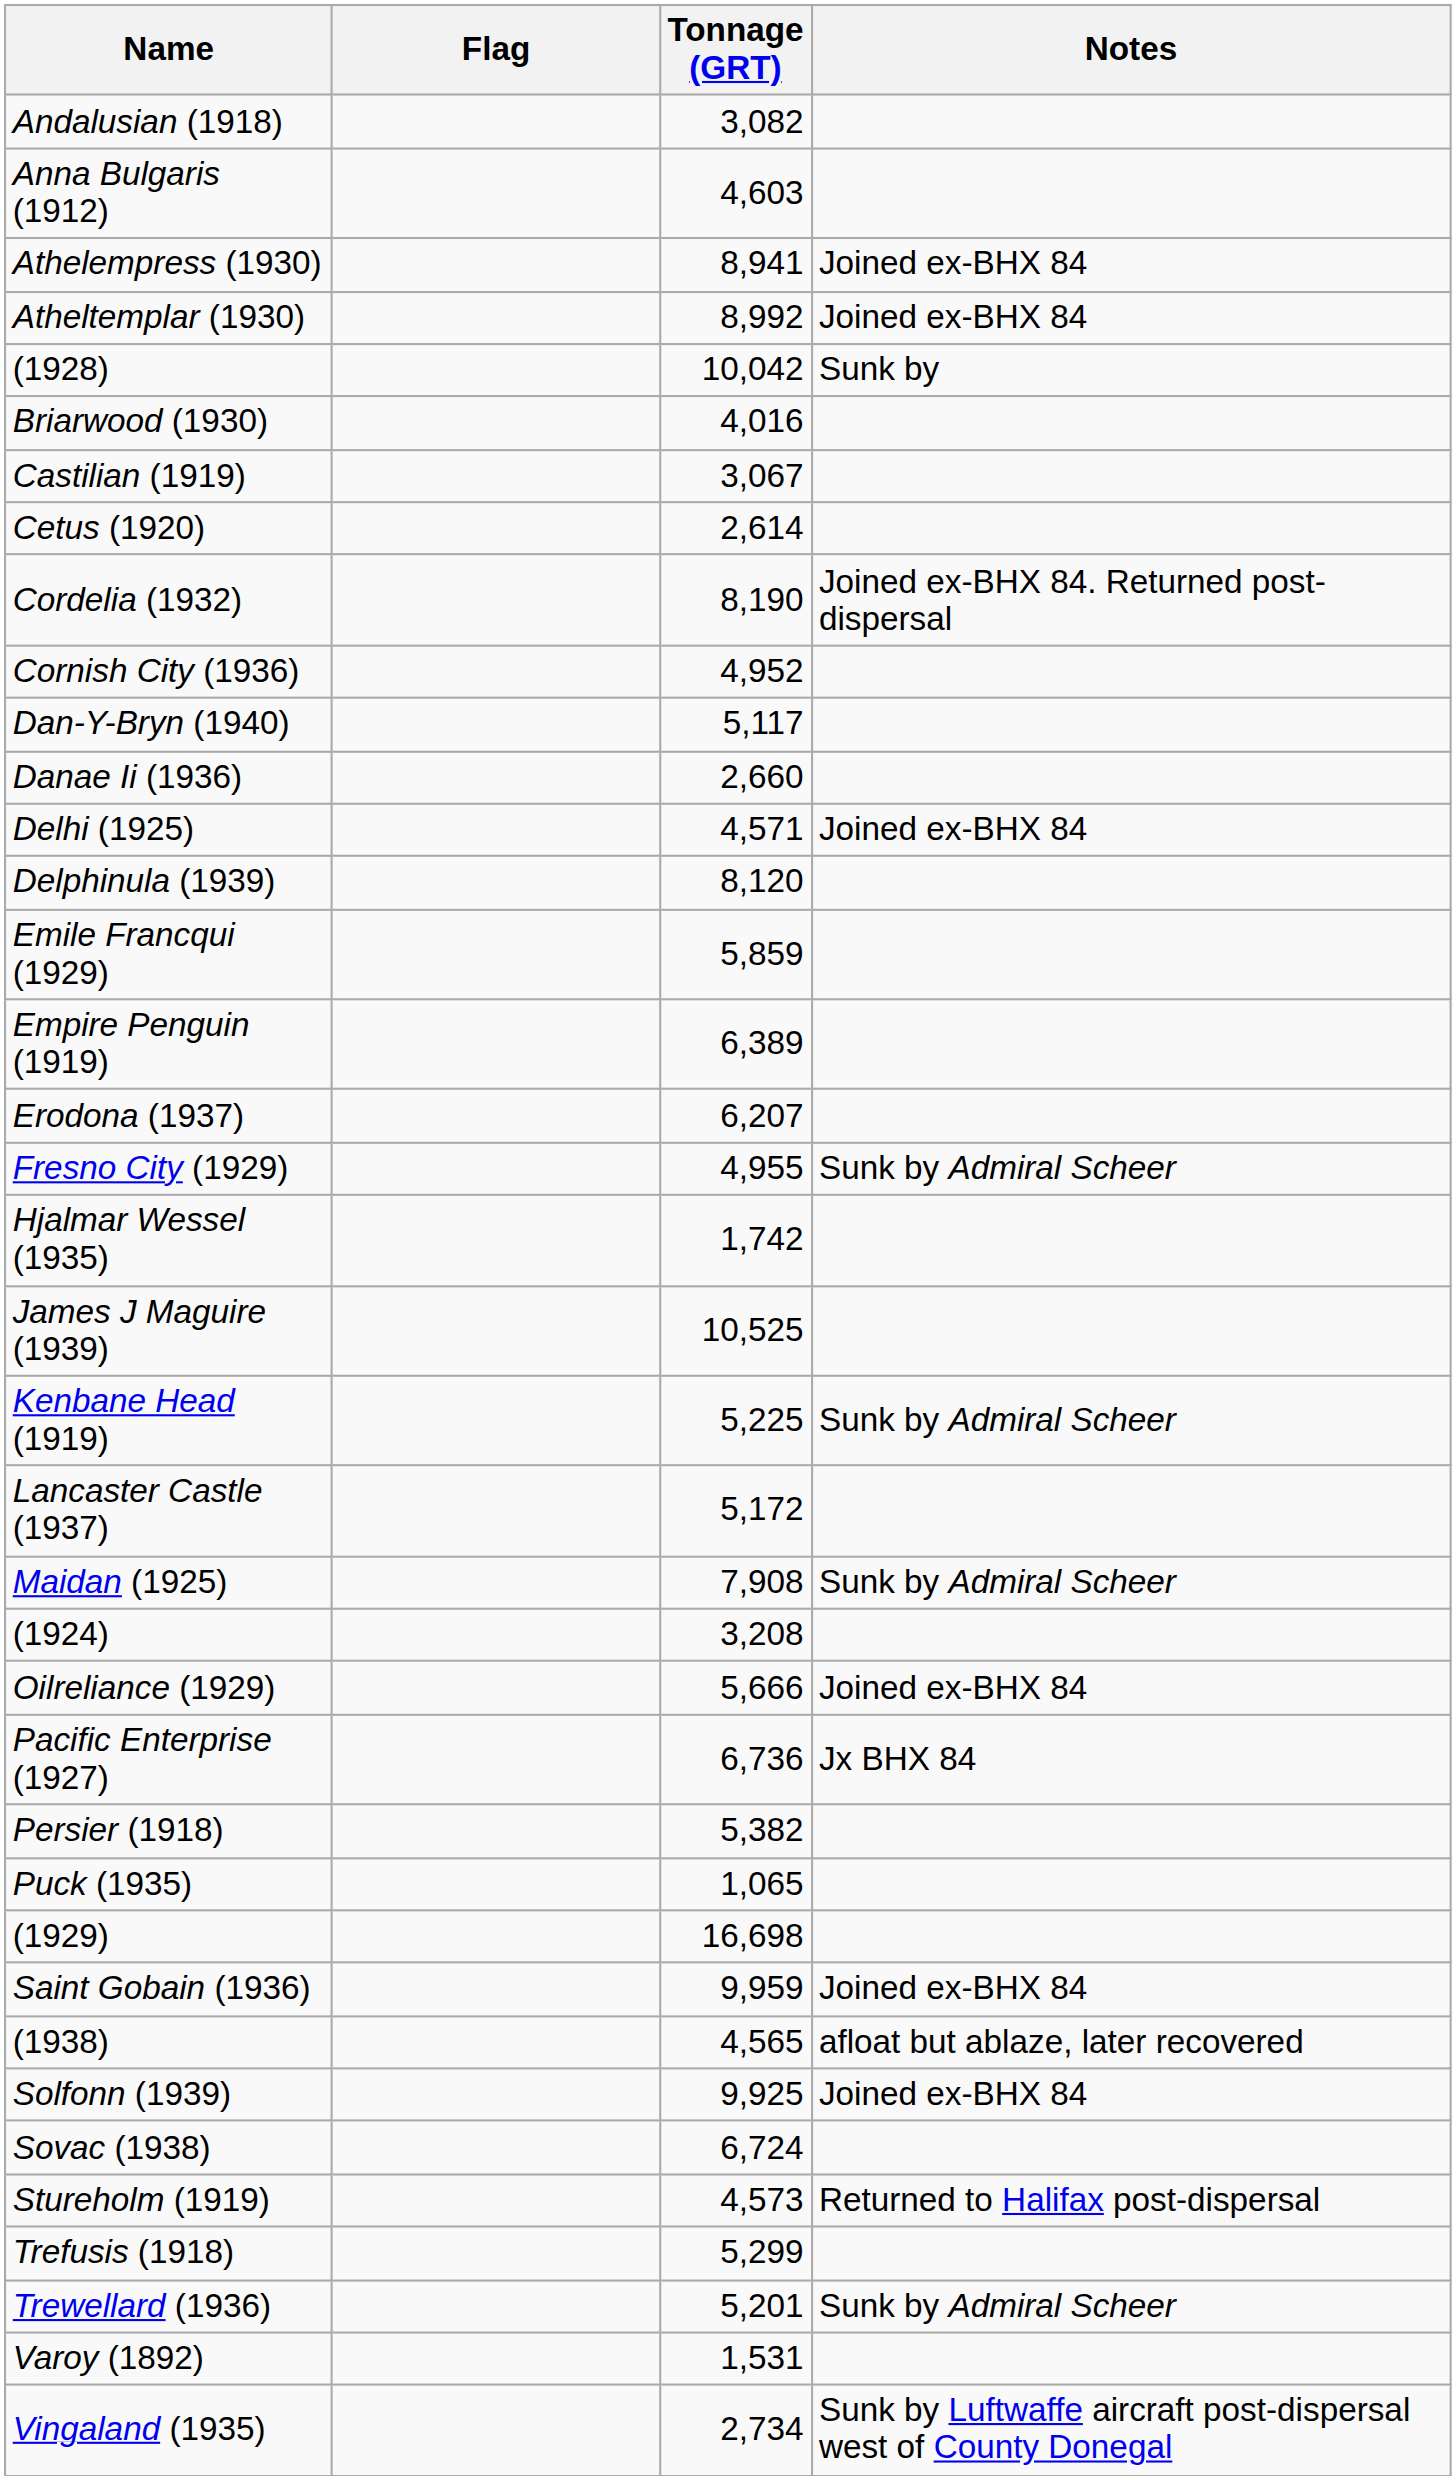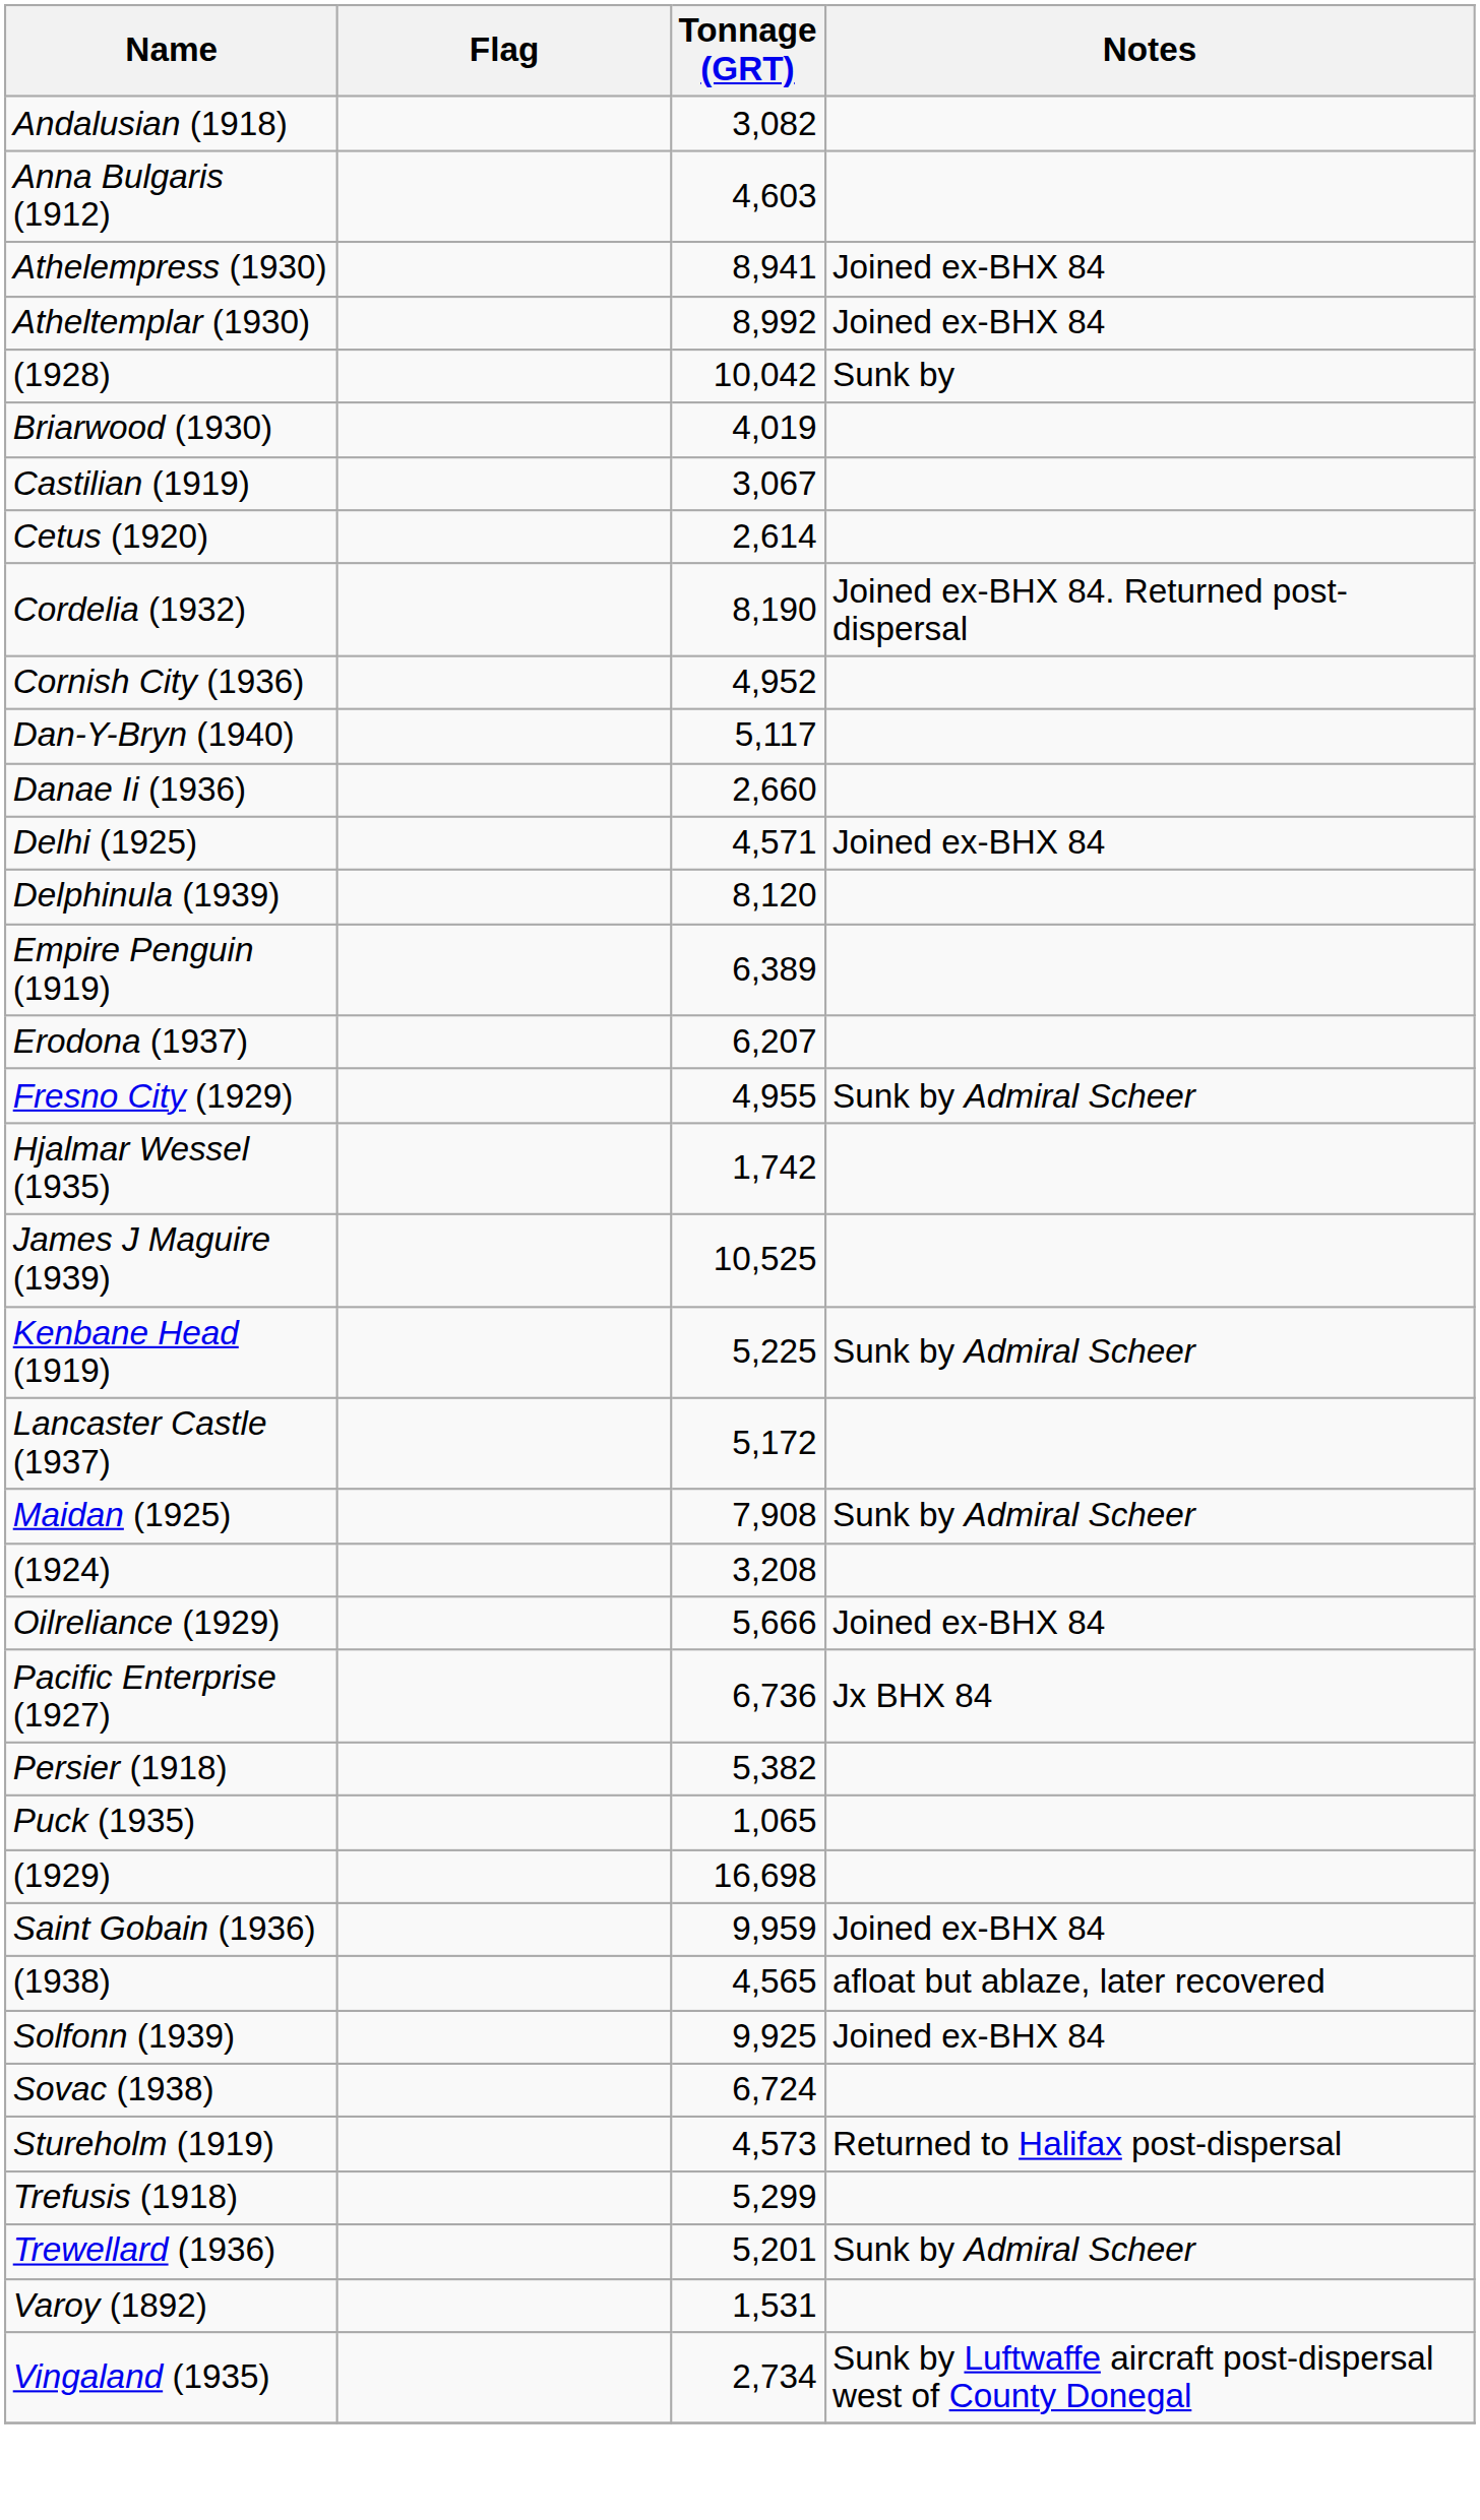 <table class="wikitable sortable">
 <tr>
 <th scope="col" width="150px">Name</th>
 <th scope="col" width="150px">Flag</th>
 <th scope="col" width="30px">Tonnage <a href='#'>(GRT)</a></th>
 <th scope="col" width="300px">Notes</th>
 </tr>
 <tr>
 <td align="left"><em>Andalusian</em> (1918)</td>
 <td align="left"></td>
 <td align="right">3,082</td>
 <td align="left"></td>
 </tr>
 <tr>
 <td align="left"><em>Anna Bulgaris</em> (1912)</td>
 <td align="left"></td>
 <td align="right">4,603</td>
 <td align="left"></td>
 </tr>
 <tr>
 <td align="left"><em>Athelempress</em> (1930)</td>
 <td align="left"></td>
 <td align="right">8,941</td>
 <td align="left">Joined ex-BHX 84</td>
 </tr>
 <tr>
 <td align="left"><em>Atheltemplar</em> (1930)</td>
 <td align="left"></td>
 <td align="right">8,992</td>
 <td align="left">Joined ex-BHX 84</td>
 </tr>
 <tr>
 <td align="left"> (1928)</td>
 <td align="left"></td>
 <td align="right">10,042</td>
 <td align="left">Sunk by  </td>
 </tr>
 <tr>
 <td align="left"><em>Briarwood</em> (1930)</td>
 <td align="left"></td>
-<td align="right">4,016</td>
+<td align="right">4,019</td>
 <td align="left"></td>
 </tr>
 <tr>
 <td align="left"><em>Castilian</em> (1919)</td>
 <td align="left"></td>
 <td align="right">3,067</td>
 <td align="left"></td>
 </tr>
 <tr>
 <td align="left"><em>Cetus</em> (1920)</td>
 <td align="left"></td>
 <td align="right">2,614</td>
 <td align="left"></td>
 </tr>
 <tr>
 <td align="left"><em>Cordelia</em> (1932)</td>
 <td align="left"></td>
 <td align="right">8,190</td>
 <td align="left">Joined ex-BHX 84. Returned post-dispersal</td>
 </tr>
 <tr>
 <td align="left"><em>Cornish City</em> (1936)</td>
 <td align="left"></td>
 <td align="right">4,952</td>
 <td align="left"></td>
 </tr>
 <tr>
 <td align="left"><em>Dan-Y-Bryn</em> (1940)</td>
 <td align="left"></td>
 <td align="right">5,117</td>
 <td align="left"></td>
 </tr>
 <tr>
 <td align="left"><em>Danae Ii</em> (1936)</td>
 <td align="left"></td>
 <td align="right">2,660</td>
 <td align="left"></td>
 </tr>
 <tr>
 <td align="left"><em>Delhi</em> (1925)</td>
 <td align="left"></td>
 <td align="right">4,571</td>
 <td align="left">Joined ex-BHX 84</td>
 </tr>
 <tr>
 <td align="left"><em>Delphinula</em> (1939)</td>
 <td align="left"></td>
 <td align="right">8,120</td>
-<td align="left"></td>
-</tr>
-<tr>
-<td align="left"><em>Emile Francqui</em> (1929)</td>
-<td align="left"></td>
-<td align="right">5,859</td>
 <td align="left"></td>
 </tr>
 <tr>
 <td align="left"><em>Empire Penguin</em> (1919)</td>
 <td align="left"></td>
 <td align="right">6,389</td>
 <td align="left"></td>
 </tr>
 <tr>
 <td align="left"><em>Erodona</em> (1937)</td>
 <td align="left"></td>
 <td align="right">6,207</td>
 <td align="left"></td>
 </tr>
 <tr>
 <td align="left"><a href='#'><em>Fresno City</em></a> (1929)</td>
 <td align="left"></td>
 <td align="right">4,955</td>
 <td align="left">Sunk by <em>Admiral Scheer</em></td>
 </tr>
 <tr>
 <td align="left"><em>Hjalmar Wessel</em> (1935)</td>
 <td align="left"></td>
 <td align="right">1,742</td>
 <td align="left"></td>
 </tr>
 <tr>
 <td align="left"><em>James J Maguire</em> (1939)</td>
 <td align="left"></td>
 <td align="right">10,525</td>
 <td align="left"></td>
 </tr>
 <tr>
 <td align="left"><a href='#'><em>Kenbane Head</em></a> (1919)</td>
 <td align="left"></td>
 <td align="right">5,225</td>
 <td align="left">Sunk by <em>Admiral Scheer</em></td>
 </tr>
 <tr>
 <td align="left"><em>Lancaster Castle</em> (1937)</td>
 <td align="left"></td>
 <td align="right">5,172</td>
 <td align="left"></td>
 </tr>
 <tr>
 <td align="left"><a href='#'><em>Maidan</em></a> (1925)</td>
 <td align="left"></td>
 <td align="right">7,908</td>
 <td align="left">Sunk by <em>Admiral Scheer</em></td>
 </tr>
 <tr>
 <td align="left"> (1924)</td>
 <td align="left"></td>
 <td align="right">3,208</td>
 <td align="left"></td>
 </tr>
 <tr>
 <td align="left"><em>Oilreliance</em> (1929)</td>
 <td align="left"></td>
 <td align="right">5,666</td>
 <td align="left">Joined ex-BHX 84</td>
 </tr>
 <tr>
 <td align="left"><em>Pacific Enterprise</em> (1927)</td>
 <td align="left"></td>
 <td align="right">6,736</td>
 <td align="left">Jx BHX 84</td>
 </tr>
 <tr>
 <td align="left"><em>Persier</em> (1918)</td>
 <td align="left"></td>
 <td align="right">5,382</td>
 <td align="left"></td>
 </tr>
 <tr>
 <td align="left"><em>Puck</em> (1935)</td>
 <td align="left"></td>
 <td align="right">1,065</td>
 <td align="left"></td>
 </tr>
 <tr>
 <td align="left"><em></em> (1929)</td>
 <td align="left"></td>
 <td align="right">16,698</td>
 <td align="left"></td>
 </tr>
 <tr>
 <td align="left"><em>Saint Gobain</em> (1936)</td>
 <td align="left"></td>
 <td align="right">9,959</td>
 <td align="left">Joined ex-BHX 84</td>
 </tr>
 <tr>
 <td align="left"> (1938)</td>
 <td align="left"></td>
 <td align="right">4,565</td>
 <td align="left">afloat but ablaze, later recovered</td>
 </tr>
 <tr>
 <td align="left"><em>Solfonn</em> (1939)</td>
 <td align="left"></td>
 <td align="right">9,925</td>
 <td align="left">Joined ex-BHX 84</td>
 </tr>
 <tr>
 <td align="left"><em>Sovac</em> (1938)</td>
 <td align="left"></td>
 <td align="right">6,724</td>
 <td align="left"></td>
 </tr>
 <tr>
 <td align="left"><em>Stureholm</em> (1919)</td>
 <td align="left"></td>
 <td align="right">4,573</td>
 <td align="left">Returned to <a href='#'>Halifax</a> post-dispersal</td>
 </tr>
 <tr>
 <td align="left"><em>Trefusis</em> (1918)</td>
 <td align="left"></td>
 <td align="right">5,299</td>
 <td align="left"></td>
 </tr>
 <tr>
 <td align="left"><a href='#'><em>Trewellard</em></a> (1936)</td>
 <td align="left"></td>
 <td align="right">5,201</td>
 <td align="left">Sunk by <em>Admiral Scheer</em></td>
 </tr>
 <tr>
 <td align="left"><em>Varoy</em> (1892)</td>
 <td align="left"></td>
 <td align="right">1,531</td>
 <td align="left"></td>
 </tr>
 <tr>
 <td align="left"><a href='#'><em>Vingaland</em></a> (1935)</td>
 <td align="left"></td>
 <td align="right">2,734</td>
 <td align="left">Sunk by <a href='#'>Luftwaffe</a> aircraft post-dispersal west of <a href='#'>County Donegal</a></td>
 </tr>
 <tr>
 </tr>
 </table>
